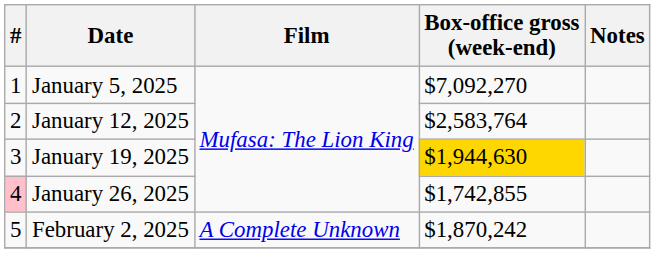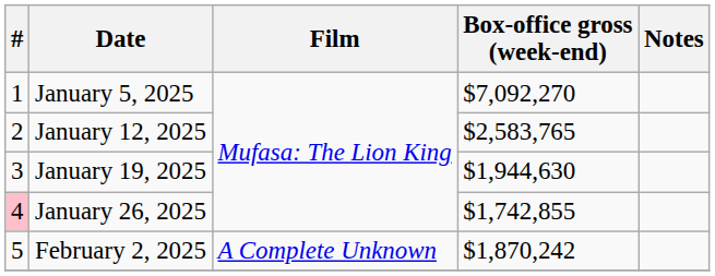 <table class="wikitable sortable">
 <tr>
 <th>#</th>
 <th>Date</th>
 <th>Film</th>
 <th>Box-office gross<br>(week-end)</th>
 <th>Notes</th>
 </tr>
 <tr>
 <td>1</td>
 <td>January 5, 2025</td>
 <td rowspan="4"><em><a href='#'>Mufasa: The Lion King</a></em></td>
 <td>$7,092,270</td>
 <td></td>
 </tr>
 <tr>
 <td>2</td>
 <td>January 12, 2025</td>
-<td>$2,583,764</td>
+<td>$2,583,765</td>
 <td></td>
 </tr>
 <tr>
 <td>3</td>
 <td>January 19, 2025</td>
-<td style="background: gold;">$1,944,630</td>
+<td>$1,944,630</td>
 <td></td>
 </tr>
 <tr>
 <td style="background: pink;">4</td>
 <td>January 26, 2025</td>
 <td>$1,742,855</td>
 <td></td>
 </tr>
 <tr>
 <td>5</td>
 <td>February 2, 2025</td>
 <td><em><a href='#'>A Complete Unknown</a></em></td>
 <td>$1,870,242</td>
 <td></td>
 </tr>
 <tr>
 </tr>
 </table>
